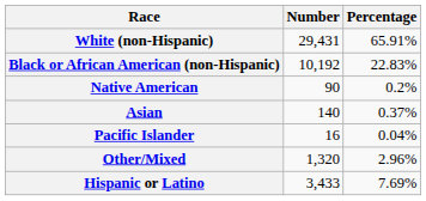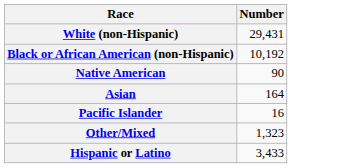 <table class="wikitable" style="text-align:right">
 <tr>
 <th scope="col">Race</th>
 <th scope="col">Number</th>
-<th scope="col">Percentage</th>
 </tr>
 <tr>
 <th scope="row"><a href='#'>White</a> (non-Hispanic)</th>
 <td>29,431</td>
-<td>65.91%</td>
 </tr>
 <tr>
 <th scope="row"><a href='#'>Black or African American</a> (non-Hispanic)</th>
 <td>10,192</td>
-<td>22.83%</td>
 </tr>
 <tr>
 <th scope="row"><a href='#'>Native American</a></th>
 <td>90</td>
-<td>0.2%</td>
 </tr>
 <tr>
 <th scope="row"><a href='#'>Asian</a></th>
-<td>140</td>
-<td>0.37%</td>
+<td>164</td>
 </tr>
 <tr>
 <th scope="row"><a href='#'>Pacific Islander</a></th>
 <td>16</td>
-<td>0.04%</td>
 </tr>
 <tr>
 <th scope="row"><a href='#'>Other/Mixed</a></th>
-<td>1,320</td>
-<td>2.96%</td>
+<td>1,323</td>
 </tr>
 <tr>
 <th scope="row"><a href='#'>Hispanic</a> or <a href='#'>Latino</a></th>
 <td>3,433</td>
-<td>7.69%</td>
 </tr>
 </table>
